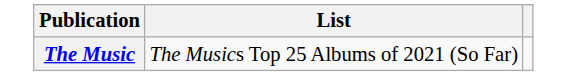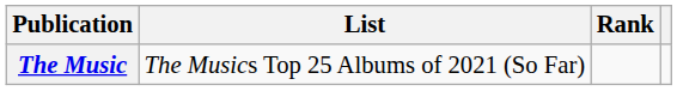 <table class="wikitable mw-collapsible sortable plainrowheaders" style="margin-left: auto; margin-right: auto; border: none;">
 <tr>
 <th scope="col">Publication</th>
 <th scope="col" class="unsortable">List</th>
+<th scope="col" data-sort-type="number">Rank</th>
 <th scope="col" class="unsortable"></th>
 </tr>
 <tr>
 <th scope="row"><em><a href='#'>The Music</a></em></th>
 <td><em>The Music</em>s Top 25 Albums of 2021 (So Far)</td>
 <td></td>
+<td></td>
 </tr>
 </table>
